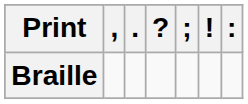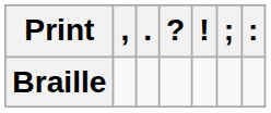 <table class="wikitable" style="line-height: 1.2">
 <tr align=center>
 <th>Print</th>
 <th>,</th>
 <th>.</th>
 <th>?</th>
+<th>!</th>
 <th>;</th>
-<th>!</th>
 <th>:</th>
 </tr>
 <tr align=center>
 <th>Braille</th>
 <td></td>
 <td></td>
 <td></td>
 <td></td>
 <td></td>
 <td></td>
 </tr>
 </table>
